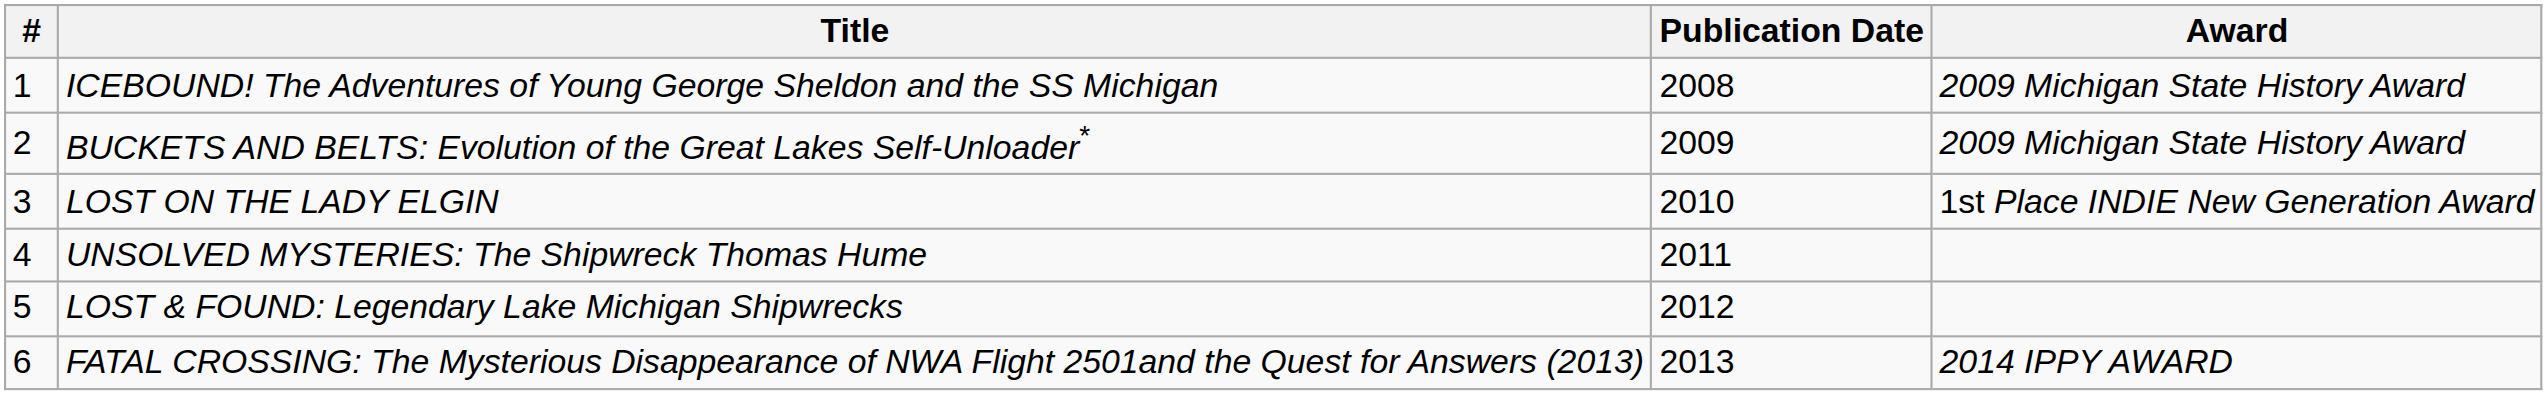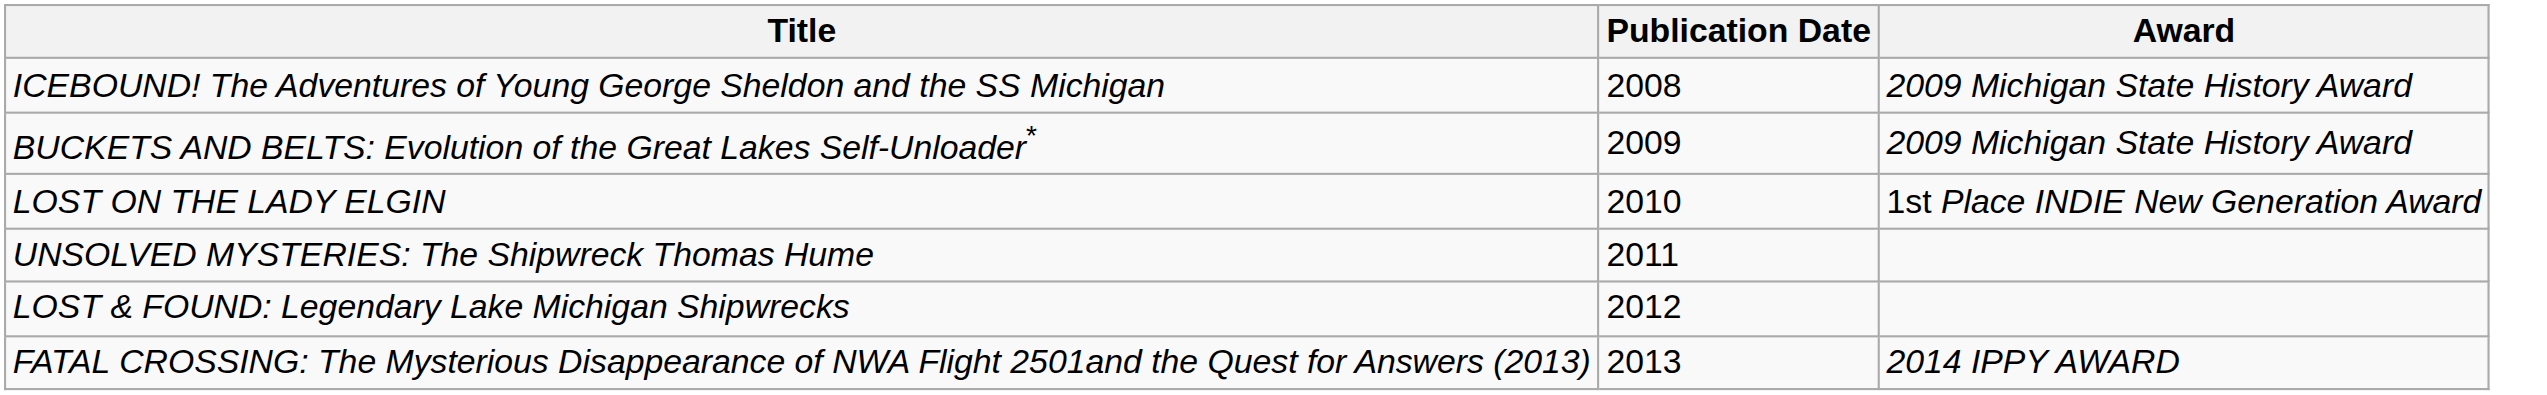 <table class="wikitable sortable">
 <tr>
-<th> # </th>
 <th>Title</th>
 <th>Publication Date</th>
 <th>Award</th>
 </tr>
 <tr>
-<td>1</td>
 <td><em>ICEBOUND! The Adventures of Young George Sheldon and the SS Michigan</em></td>
 <td>2008</td>
 <td><em>2009 Michigan State History Award</em></td>
 </tr>
 <tr>
-<td>2</td>
 <td><em>BUCKETS AND BELTS: Evolution of the Great Lakes Self-Unloader</em><sup>*</sup></td>
 <td>2009</td>
 <td><em>2009 Michigan State History Award</em></td>
 </tr>
 <tr>
-<td>3</td>
 <td><em>LOST ON THE LADY ELGIN</em></td>
 <td>2010</td>
 <td>1st <em>Place INDIE New Generation Award</em></td>
 </tr>
 <tr>
-<td>4</td>
 <td><em>UNSOLVED MYSTERIES: The Shipwreck Thomas Hume</em></td>
 <td>2011</td>
 <td></td>
 </tr>
 <tr>
-<td>5</td>
 <td><em>LOST & FOUND: Legendary Lake Michigan Shipwrecks</em></td>
 <td>2012</td>
 <td></td>
 </tr>
 <tr>
-<td>6</td>
 <td><em>FATAL CROSSING: The Mysterious Disappearance of NWA Flight 2501and the Quest for Answers (2013)</em></td>
 <td>2013</td>
 <td><em>2014 IPPY AWARD</em></td>
 </tr>
 </table>
